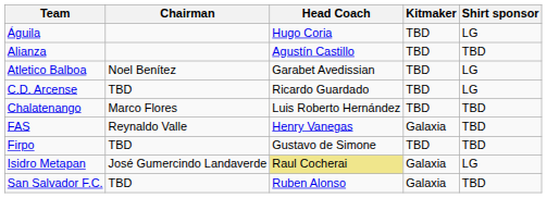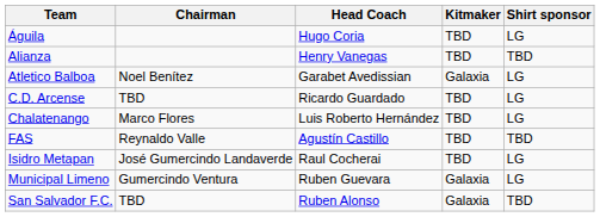 <table class="wikitable sortable" style="text-align: left;">
 <tr>
 <th>Team</th>
 <th>Chairman</th>
 <th>Head Coach</th>
 <th>Kitmaker</th>
 <th>Shirt sponsor</th>
 </tr>
 <tr>
 <td><a href='#'>Águila</a></td>
 <td></td>
 <td> <a href='#'>Hugo Coria</a></td>
 <td>TBD</td>
 <td>LG</td>
 </tr>
 <tr>
 <td><a href='#'>Alianza</a></td>
 <td></td>
-<td> <a href='#'>Agustín Castillo</a></td>
+<td> <a href='#'>Henry Vanegas</a></td>
 <td>TBD</td>
 <td>TBD</td>
 </tr>
 <tr>
 <td><a href='#'>Atletico Balboa</a></td>
 <td> Noel Benítez</td>
 <td>  Garabet Avedissian</td>
-<td>TBD</td>
+<td>Galaxia</td>
 <td>LG</td>
 </tr>
 <tr>
 <td><a href='#'>C.D. Arcense</a></td>
 <td> TBD</td>
 <td> Ricardo Guardado</td>
 <td>TBD</td>
 <td>LG</td>
 </tr>
 <tr>
 <td><a href='#'>Chalatenango</a></td>
 <td> Marco Flores</td>
 <td> Luis Roberto Hernández</td>
 <td>TBD</td>
-<td>TBD</td>
+<td>LG</td>
 </tr>
 <tr>
 <td><a href='#'>FAS</a></td>
 <td> Reynaldo Valle</td>
-<td> <a href='#'>Henry Vanegas</a></td>
-<td>Galaxia</td>
-<td>TBD</td>
-</tr>
-<tr>
-<td><a href='#'>Firpo</a></td>
-<td> TBD</td>
-<td> Gustavo de Simone</td>
+<td> <a href='#'>Agustín Castillo</a></td>
 <td>TBD</td>
 <td>TBD</td>
 </tr>
 <tr>
 <td><a href='#'>Isidro Metapan</a></td>
 <td> José Gumercindo Landaverde</td>
-<td style="background: khaki;"> Raul Cocherai</td>
+<td> Raul Cocherai</td>
+<td>TBD</td>
+<td>LG</td>
+</tr>
+<tr>
+<td><a href='#'>Municipal Limeno</a></td>
+<td> Gumercindo Ventura</td>
+<td> Ruben Guevara</td>
 <td>Galaxia</td>
 <td>LG</td>
 </tr>
 <tr>
 <td><a href='#'>San Salvador F.C.</a></td>
 <td> TBD</td>
 <td> <a href='#'>Ruben Alonso</a></td>
 <td>Galaxia</td>
 <td>TBD</td>
 </tr>
 </table>
